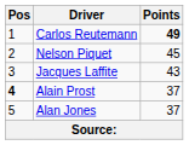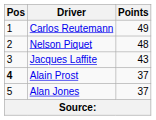 <table class="wikitable" style="font-size: 95%;">
 <tr>
 <th>Pos</th>
 <th>Driver</th>
 <th>Points</th>
 </tr>
 <tr>
 <td>1</td>
 <td> <a href='#'>Carlos Reutemann</a></td>
-<td align="right"><strong>49</strong></td>
+<td align="right">49</td>
 </tr>
 <tr>
 <td>2</td>
 <td> <a href='#'>Nelson Piquet</a></td>
-<td align="right">45</td>
+<td align="right">48</td>
 </tr>
 <tr>
 <td>3</td>
 <td> <a href='#'>Jacques Laffite</a></td>
 <td align="right">43</td>
 </tr>
 <tr>
 <td><strong>4</strong></td>
 <td> <a href='#'>Alain Prost</a></td>
 <td align="right">37</td>
 </tr>
 <tr>
 <td>5</td>
 <td> <a href='#'>Alan Jones</a></td>
 <td align="right">37</td>
 </tr>
 <tr>
 <th colspan=4>Source: </th>
 </tr>
 </table>
